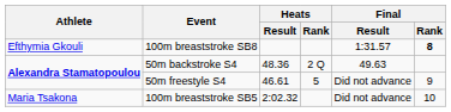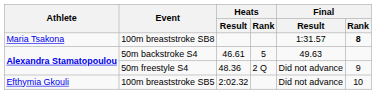 <table class=wikitable style="font-size:90%">
 <tr>
 <th rowspan="2">Athlete</th>
 <th rowspan="2">Event</th>
 <th colspan="2">Heats</th>
 <th colspan="2">Final</th>
 </tr>
 <tr>
 <th>Result</th>
 <th>Rank</th>
 <th>Result</th>
 <th>Rank</th>
 </tr>
 <tr align=center>
-<td align=left><a href='#'>Efthymia Gkouli</a></td>
+<td align=left><a href='#'>Maria Tsakona</a></td>
 <td align=left>100m breaststroke SB8</td>
 <td></td>
 <td></td>
 <td>1:31.57</td>
 <td><strong>8</strong></td>
 </tr>
 <tr align=center>
 <td rowspan=2, align=left><strong><a href='#'>Alexandra Stamatopoulou</a></strong></td>
 <td align=left>50m backstroke S4</td>
-<td align=left>48.36</td>
-<td>2 Q</td>
+<td>46.61</td>
+<td align=center>5</td>
 <td>49.63</td>
 <td></td>
 </tr>
 <tr>
 <td align=left>50m freestyle S4</td>
-<td>46.61</td>
-<td align=center>5</td>
+<td align=left>48.36</td>
+<td>2 Q</td>
 <td>Did not advance</td>
 <td align=center>9</td>
 </tr>
 <tr align=center>
-<td align=left><a href='#'>Maria Tsakona</a></td>
+<td align=left><a href='#'>Efthymia Gkouli</a></td>
 <td align=left>100m breaststroke SB5</td>
 <td>2:02.32</td>
 <td></td>
 <td>Did not advance</td>
 <td>10</td>
 </tr>
 </table>
